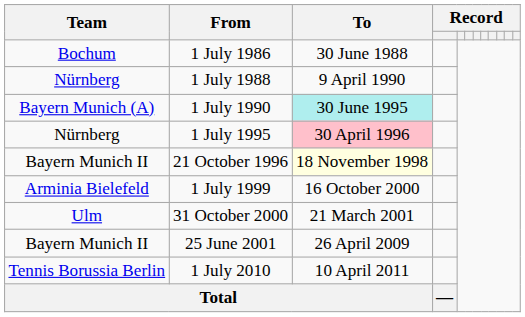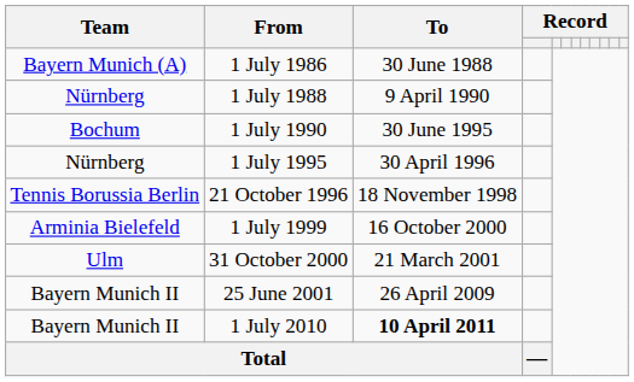 <table class="wikitable" style="text-align: center">
 <tr>
 <th rowspan="2">Team</th>
 <th rowspan="2">From</th>
 <th rowspan="2">To</th>
 <th colspan="9">Record</th>
 </tr>
 <tr>
 <th></th>
 <th></th>
 <th></th>
 <th></th>
 <th></th>
 <th></th>
 <th></th>
 <th></th>
 <th></th>
 </tr>
 <tr>
-<td><a href='#'>Bochum</a></td>
+<td><a href='#'>Bayern Munich (A)</a></td>
 <td>1 July 1986</td>
 <td>30 June 1988<br></td>
 <td></td>
 </tr>
 <tr>
 <td><a href='#'>Nürnberg</a></td>
 <td>1 July 1988</td>
 <td>9 April 1990<br></td>
 <td></td>
 </tr>
 <tr>
-<td><a href='#'>Bayern Munich (A)</a></td>
+<td><a href='#'>Bochum</a></td>
 <td>1 July 1990</td>
-<td style="background: paleturquoise;">30 June 1995<br></td>
+<td>30 June 1995<br></td>
 <td></td>
 </tr>
 <tr>
 <td>Nürnberg</td>
 <td>1 July 1995</td>
-<td style="background: pink;">30 April 1996<br></td>
+<td>30 April 1996<br></td>
 <td></td>
 </tr>
 <tr>
-<td>Bayern Munich II</td>
+<td><a href='#'>Tennis Borussia Berlin</a></td>
 <td>21 October 1996</td>
-<td style="background: lightyellow;">18 November 1998<br></td>
+<td>18 November 1998<br></td>
 <td></td>
 </tr>
 <tr>
 <td><a href='#'>Arminia Bielefeld</a></td>
 <td>1 July 1999</td>
 <td>16 October 2000<br></td>
 <td></td>
 </tr>
 <tr>
 <td><a href='#'>Ulm</a></td>
 <td>31 October 2000</td>
 <td>21 March 2001<br></td>
 <td></td>
 </tr>
 <tr>
 <td>Bayern Munich II</td>
 <td>25 June 2001</td>
 <td>26 April 2009<br></td>
 <td></td>
 </tr>
 <tr>
-<td><a href='#'>Tennis Borussia Berlin</a></td>
+<td>Bayern Munich II</td>
 <td>1 July 2010</td>
-<td>10 April 2011<br></td>
+<td><strong>10 April 2011<br></strong></td>
 <td></td>
 </tr>
 <tr>
 <th colspan="3">Total<br></th>
 <th>—</th>
 </tr>
 </table>
